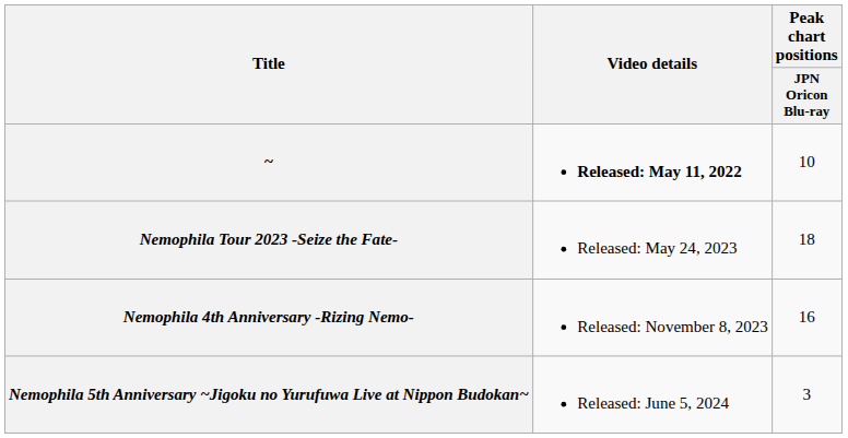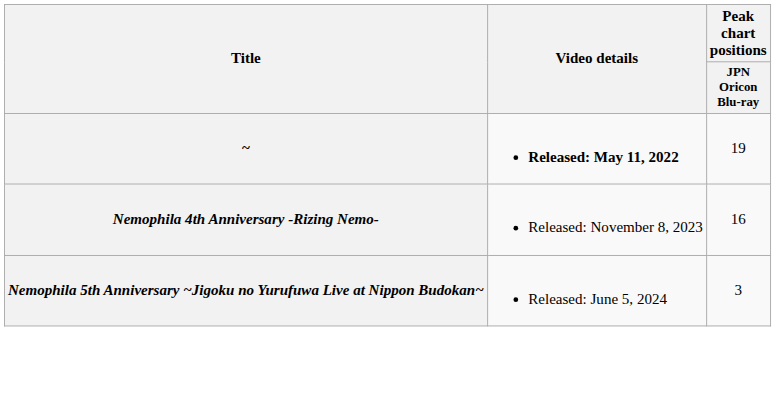 <table class="wikitable plainrowheaders">
 <tr>
 <th scope="col" rowspan="2">Title</th>
 <th scope="col" rowspan="2">Video details</th>
 <th scope="col">Peak chart positions</th>
 </tr>
 <tr>
 <th scope="col" style="width:4em;font-size:85%">JPN<br>Oricon<br>Blu-ray</th>
 </tr>
 <tr>
 <th scope="row"><em>~</em></th>
 <td><strong><br><ul><li>Released: May 11, 2022</li></ul></strong></td>
-<td align="center">10</td>
-</tr>
-<tr>
-<th scope="row"><em>Nemophila Tour 2023 -Seize the Fate-</em></th>
-<td><br><ul><li>Released: May 24, 2023</li></ul></td>
-<td align="center">18</td>
+<td align="center">19</td>
 </tr>
 <tr>
 <th scope="row"><em>Nemophila 4th Anniversary -Rizing Nemo-</em></th>
 <td><br><ul><li>Released: November 8, 2023</li></ul></td>
 <td align="center">16</td>
 </tr>
 <tr>
 <th scope="row"><em>Nemophila 5th Anniversary ~Jigoku no Yurufuwa Live at Nippon Budokan~</em></th>
 <td><br><ul><li>Released: June 5, 2024</li></ul></td>
 <td align="center">3</td>
 </tr>
 </table>
